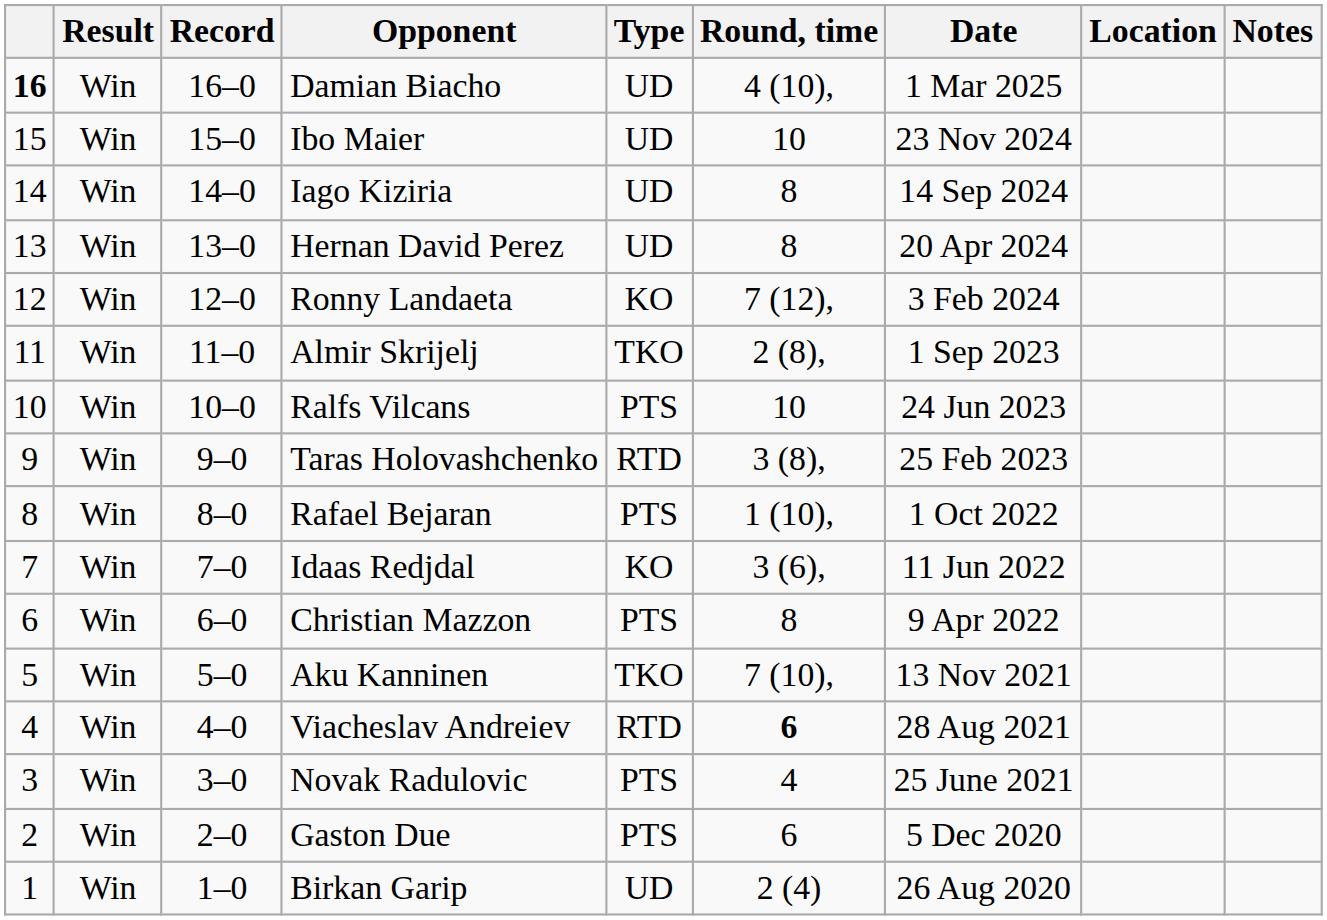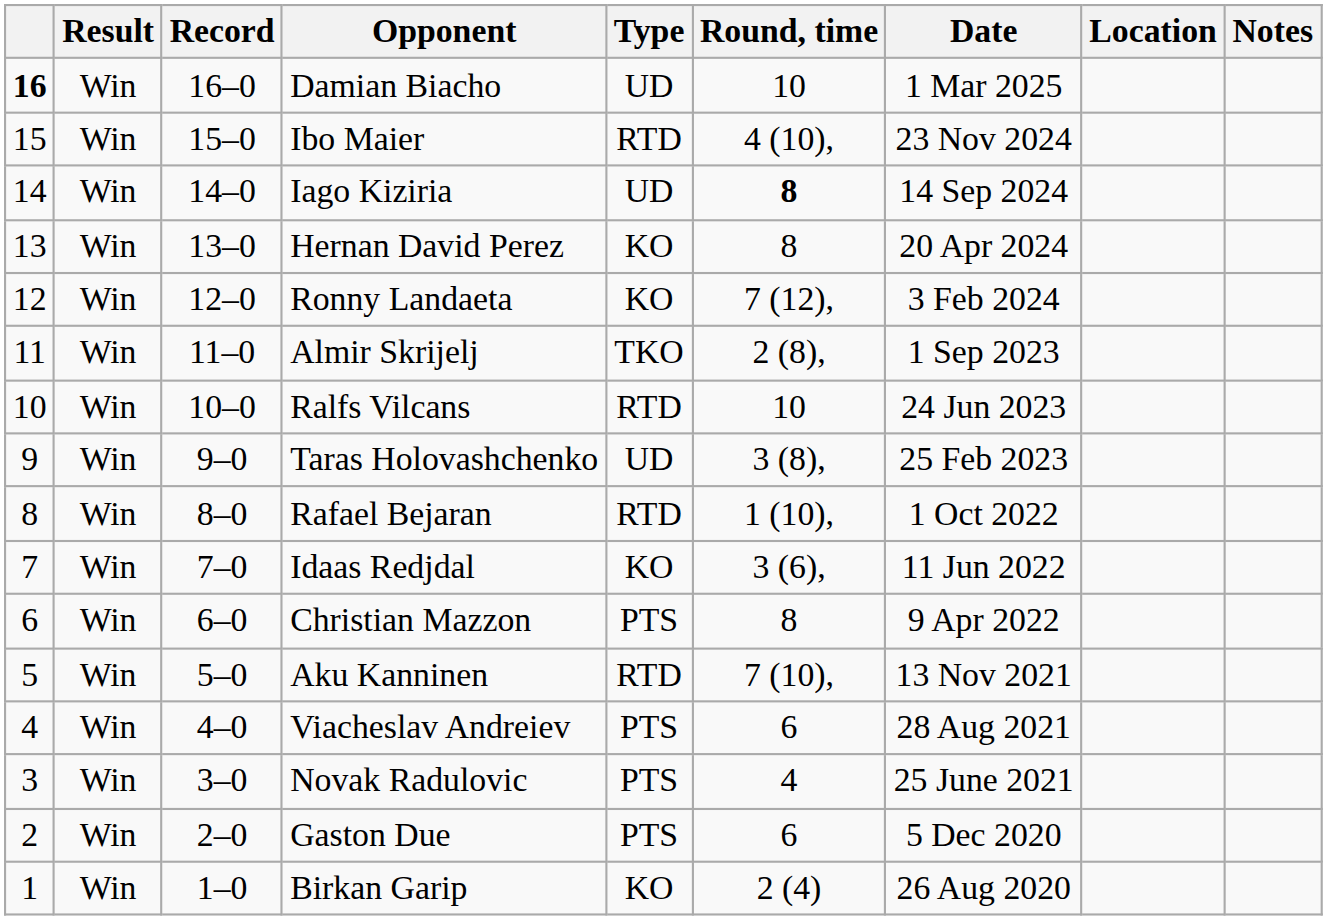 <table class=wikitable style=text-align:center>
 <tr>
 <th></th>
 <th>Result</th>
 <th>Record</th>
 <th>Opponent</th>
 <th>Type</th>
 <th>Round, time</th>
 <th>Date</th>
 <th>Location</th>
 <th>Notes</th>
 </tr>
 <tr>
 <td><strong>16</strong></td>
 <td>Win</td>
 <td>16–0</td>
 <td align=left>Damian Biacho</td>
 <td>UD</td>
-<td>4 (10), </td>
+<td>10</td>
 <td>1 Mar 2025</td>
 <td align=left></td>
 <td align=left></td>
 </tr>
 <tr>
 <td>15</td>
 <td>Win</td>
 <td>15–0</td>
 <td align=left>Ibo Maier</td>
-<td>UD</td>
-<td>10</td>
+<td>RTD</td>
+<td>4 (10), </td>
 <td>23 Nov 2024</td>
 <td align=left></td>
 <td align=left></td>
 </tr>
 <tr>
 <td>14</td>
 <td>Win</td>
 <td>14–0</td>
 <td align=left>Iago Kiziria</td>
 <td>UD</td>
-<td>8</td>
+<td><strong>8</strong></td>
 <td>14 Sep 2024</td>
 <td align=left></td>
 <td align=left></td>
 </tr>
 <tr>
 <td>13</td>
 <td>Win</td>
 <td>13–0</td>
 <td align=left>Hernan David Perez</td>
-<td>UD</td>
+<td>KO</td>
 <td>8</td>
 <td>20 Apr 2024</td>
 <td align=left></td>
 <td align=left></td>
 </tr>
 <tr>
 <td>12</td>
 <td>Win</td>
 <td>12–0</td>
 <td align=left>Ronny Landaeta</td>
 <td>KO</td>
 <td>7 (12), </td>
 <td>3 Feb 2024</td>
 <td align=left></td>
 <td align=left></td>
 </tr>
 <tr>
 <td>11</td>
 <td>Win</td>
 <td>11–0</td>
 <td align=left>Almir Skrijelj</td>
 <td>TKO</td>
 <td>2 (8), </td>
 <td>1 Sep 2023</td>
 <td align=left></td>
 <td align=left></td>
 </tr>
 <tr>
 <td>10</td>
 <td>Win</td>
 <td>10–0</td>
 <td align=left>Ralfs Vilcans</td>
-<td>PTS</td>
+<td>RTD</td>
 <td>10</td>
 <td>24 Jun 2023</td>
 <td align=left></td>
 <td align=left></td>
 </tr>
 <tr>
 <td>9</td>
 <td>Win</td>
 <td>9–0</td>
 <td align=left>Taras Holovashchenko</td>
-<td>RTD</td>
+<td>UD</td>
 <td>3 (8), </td>
 <td>25 Feb 2023</td>
 <td align=left></td>
 <td align=left></td>
 </tr>
 <tr>
 <td>8</td>
 <td>Win</td>
 <td>8–0</td>
 <td align=left>Rafael Bejaran</td>
-<td>PTS</td>
+<td>RTD</td>
 <td>1 (10), </td>
 <td>1 Oct 2022</td>
 <td align=left></td>
 <td align=left></td>
 </tr>
 <tr>
 <td>7</td>
 <td>Win</td>
 <td>7–0</td>
 <td align=left>Idaas Redjdal</td>
 <td>KO</td>
 <td>3 (6), </td>
 <td>11 Jun 2022</td>
 <td align=left></td>
 <td align=left></td>
 </tr>
 <tr>
 <td>6</td>
 <td>Win</td>
 <td>6–0</td>
 <td align=left>Christian Mazzon</td>
 <td>PTS</td>
 <td>8</td>
 <td>9 Apr 2022</td>
 <td align=left></td>
 </tr>
 <tr>
 <td>5</td>
 <td>Win</td>
 <td>5–0</td>
 <td align=left>Aku Kanninen</td>
-<td>TKO</td>
+<td>RTD</td>
 <td>7 (10), </td>
 <td>13 Nov 2021</td>
 <td align=left></td>
 <td align=left></td>
 </tr>
 <tr>
 <td>4</td>
 <td>Win</td>
 <td>4–0</td>
 <td align=left>Viacheslav Andreiev</td>
-<td>RTD</td>
-<td><strong>6</strong></td>
+<td>PTS</td>
+<td>6</td>
 <td>28 Aug 2021</td>
 <td align=left></td>
 <td align=left></td>
 </tr>
 <tr>
 <td>3</td>
 <td>Win</td>
 <td>3–0</td>
 <td align=left>Novak Radulovic</td>
 <td>PTS</td>
 <td>4</td>
 <td>25 June 2021</td>
 <td align=left></td>
 <td align=left></td>
 </tr>
 <tr>
 <td>2</td>
 <td>Win</td>
 <td>2–0</td>
 <td align=left>Gaston Due</td>
 <td>PTS</td>
 <td>6</td>
 <td>5 Dec 2020</td>
 <td align=left></td>
 <td align=left></td>
 </tr>
 <tr>
 <td>1</td>
 <td>Win</td>
 <td>1–0</td>
 <td align=left>Birkan Garip</td>
-<td>UD</td>
+<td>KO</td>
 <td>2 (4) </td>
 <td>26 Aug 2020</td>
 <td align=left></td>
 <td align=left></td>
 </tr>
 </table>
